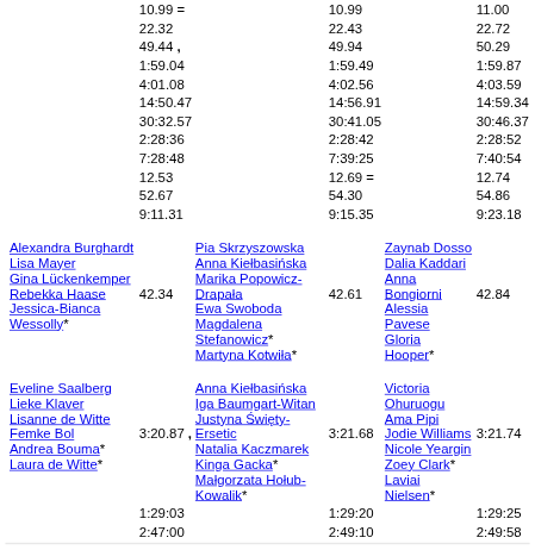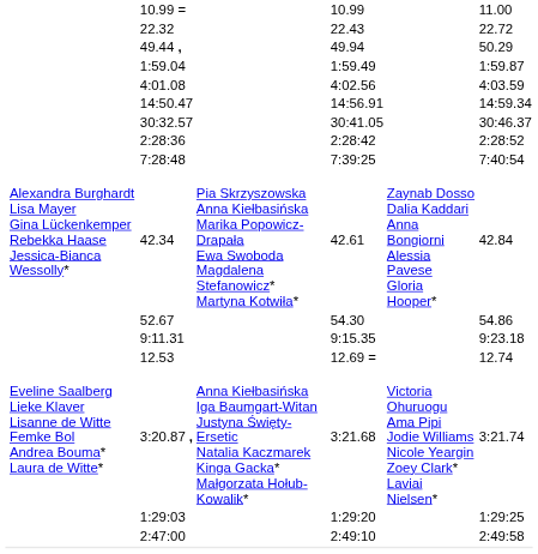 <table>
 <tr>
 <td></td>
 <td></td>
 <td>10.99 =<strong></strong></td>
 <td></td>
 <td>10.99</td>
 <td></td>
 <td>11.00</td>
 </tr>
 <tr>
 <td></td>
 <td></td>
 <td>22.32</td>
 <td></td>
 <td>22.43</td>
 <td></td>
 <td>22.72</td>
 </tr>
 <tr>
 <td></td>
 <td></td>
 <td>49.44 <strong>, </strong></td>
 <td></td>
 <td>49.94</td>
 <td></td>
 <td>50.29</td>
 </tr>
 <tr>
 <td></td>
 <td></td>
 <td>1:59.04</td>
 <td></td>
 <td>1:59.49</td>
 <td></td>
 <td>1:59.87</td>
 </tr>
 <tr>
 <td></td>
 <td></td>
 <td>4:01.08</td>
 <td></td>
 <td>4:02.56</td>
 <td></td>
 <td>4:03.59</td>
 </tr>
 <tr>
 <td></td>
 <td></td>
 <td>14:50.47</td>
 <td></td>
 <td>14:56.91</td>
 <td></td>
 <td>14:59.34</td>
 </tr>
 <tr>
 <td></td>
 <td></td>
 <td>30:32.57</td>
 <td></td>
 <td>30:41.05</td>
 <td></td>
 <td>30:46.37</td>
 </tr>
 <tr>
 <td rowspan=2></td>
 <td></td>
 <td>2:28:36 <strong></strong></td>
 <td></td>
 <td>2:28:42</td>
 <td></td>
 <td>2:28:52</td>
 </tr>
 <tr>
 <td></td>
 <td>7:28:48</td>
 <td></td>
 <td>7:39:25</td>
 <td></td>
 <td>7:40:54</td>
 </tr>
 <tr>
 <td></td>
-<td></td>
-<td>12.53</td>
-<td></td>
-<td>12.69 =<strong></strong></td>
-<td></td>
-<td>12.74</td>
+<td valign=top><br><a href='#'>Alexandra Burghardt</a><br><a href='#'>Lisa Mayer</a><br><a href='#'>Gina Lückenkemper</a><br><a href='#'>Rebekka Haase</a><br><a href='#'>Jessica-Bianca Wessolly</a>*</td>
+<td>42.34</td>
+<td valign=top><br><a href='#'>Pia Skrzyszowska</a><br><a href='#'>Anna Kiełbasińska</a><br><a href='#'>Marika Popowicz-Drapała</a><br><a href='#'>Ewa Swoboda</a><br><a href='#'>Magdalena Stefanowicz</a>*<br><a href='#'>Martyna Kotwiła</a>*</td>
+<td>42.61 <strong></strong></td>
+<td valign=top><br><a href='#'>Zaynab Dosso</a><br><a href='#'>Dalia Kaddari</a><br><a href='#'>Anna Bongiorni</a><br><a href='#'>Alessia Pavese</a><br><a href='#'>Gloria Hooper</a>*</td>
+<td>42.84</td>
 </tr>
 <tr>
 <td></td>
 <td></td>
 <td>52.67 <strong></strong></td>
 <td></td>
 <td>54.30</td>
 <td></td>
 <td>54.86</td>
 </tr>
 <tr>
 <td></td>
 <td></td>
 <td>9:11.31 <strong></strong></td>
 <td></td>
 <td>9:15.35 <strong></strong></td>
 <td></td>
 <td>9:23.18</td>
 </tr>
 <tr>
 <td></td>
-<td valign=top><br><a href='#'>Alexandra Burghardt</a><br><a href='#'>Lisa Mayer</a><br><a href='#'>Gina Lückenkemper</a><br><a href='#'>Rebekka Haase</a><br><a href='#'>Jessica-Bianca Wessolly</a>*</td>
-<td>42.34</td>
-<td valign=top><br><a href='#'>Pia Skrzyszowska</a><br><a href='#'>Anna Kiełbasińska</a><br><a href='#'>Marika Popowicz-Drapała</a><br><a href='#'>Ewa Swoboda</a><br><a href='#'>Magdalena Stefanowicz</a>*<br><a href='#'>Martyna Kotwiła</a>*</td>
-<td>42.61 <strong></strong></td>
-<td valign=top><br><a href='#'>Zaynab Dosso</a><br><a href='#'>Dalia Kaddari</a><br><a href='#'>Anna Bongiorni</a><br><a href='#'>Alessia Pavese</a><br><a href='#'>Gloria Hooper</a>*</td>
-<td>42.84</td>
+<td></td>
+<td>12.53</td>
+<td></td>
+<td>12.69 =<strong></strong></td>
+<td></td>
+<td>12.74</td>
 </tr>
 <tr>
 <td></td>
 <td valign=top><br><a href='#'>Eveline Saalberg</a><br><a href='#'>Lieke Klaver</a><br><a href='#'>Lisanne de Witte</a><br><a href='#'>Femke Bol</a><br><a href='#'>Andrea Bouma</a>*<br><a href='#'>Laura de Witte</a>*</td>
 <td>3:20.87 <strong>, </strong></td>
 <td valign=top><br><a href='#'>Anna Kiełbasińska</a><br><a href='#'>Iga Baumgart-Witan</a><br><a href='#'>Justyna Święty-Ersetic</a><br><a href='#'>Natalia Kaczmarek</a><br><a href='#'>Kinga Gacka</a>*<br><a href='#'>Małgorzata Hołub-Kowalik</a>*</td>
 <td>3:21.68 <strong></strong></td>
 <td valign=top><br><a href='#'>Victoria Ohuruogu</a><br><a href='#'>Ama Pipi</a><br><a href='#'>Jodie Williams</a><br><a href='#'>Nicole Yeargin</a><br><a href='#'>Zoey Clark</a>*<br><a href='#'>Laviai Nielsen</a>*</td>
 <td>3:21.74 <strong></strong></td>
 </tr>
 <tr>
 <td></td>
 <td></td>
 <td>1:29:03 <strong></strong></td>
 <td></td>
 <td>1:29:20</td>
 <td></td>
 <td>1:29:25 <strong></strong></td>
 </tr>
 <tr>
 <td></td>
 <td></td>
 <td>2:47:00</td>
 <td></td>
 <td>2:49:10</td>
 <td></td>
 <td>2:49:58 <strong></strong></td>
 </tr>
 <tr bgcolor=e8e8e8>
 <td colspan=7></td>
 </tr>
 </table>
